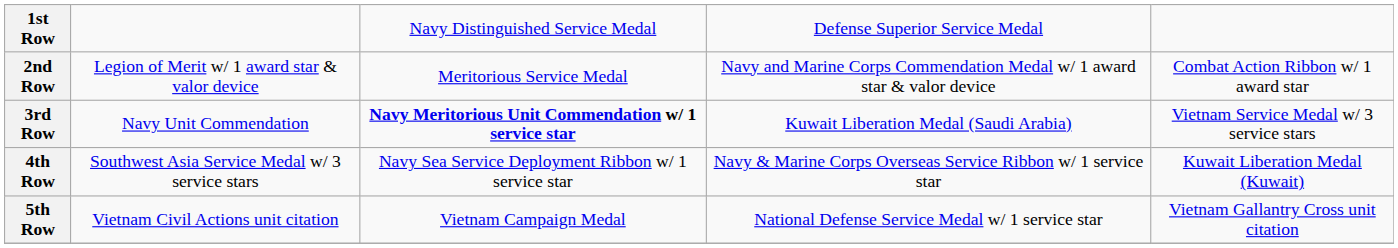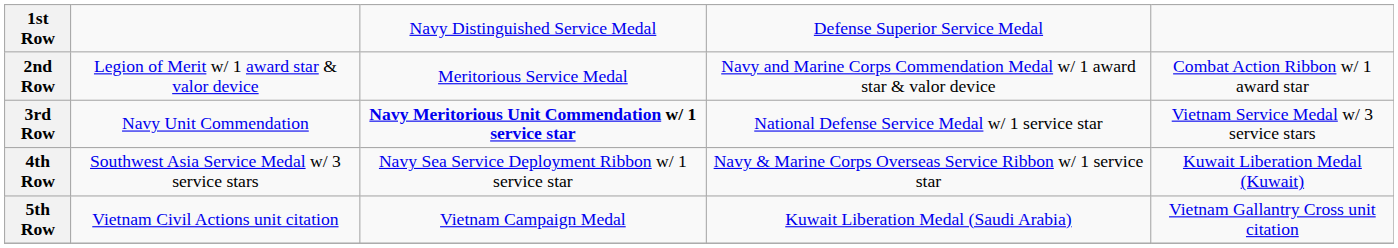 <table class="wikitable" style="margin:1em auto; text-align:center;">
 <tr>
 <th>1st Row</th>
 <td></td>
 <td><a href='#'>Navy Distinguished Service Medal</a></td>
 <td><a href='#'>Defense Superior Service Medal</a></td>
 <td></td>
 </tr>
 <tr>
 <th>2nd Row</th>
 <td><a href='#'>Legion of Merit</a> w/ 1 <a href='#'>award star</a> & <a href='#'>valor device</a></td>
 <td><a href='#'>Meritorious Service Medal</a></td>
 <td><a href='#'>Navy and Marine Corps Commendation Medal</a> w/ 1 award star & valor device</td>
 <td><a href='#'>Combat Action Ribbon</a> w/ 1 award star</td>
 </tr>
 <tr>
 <th>3rd Row</th>
 <td><a href='#'>Navy Unit Commendation</a></td>
 <td><strong><a href='#'>Navy Meritorious Unit Commendation</a> w/ 1 <a href='#'>service star</a></strong></td>
-<td><a href='#'>Kuwait Liberation Medal (Saudi Arabia)</a></td>
+<td><a href='#'>National Defense Service Medal</a> w/ 1 service star</td>
 <td><a href='#'>Vietnam Service Medal</a> w/ 3 service stars</td>
 </tr>
 <tr>
 <th>4th Row</th>
 <td><a href='#'>Southwest Asia Service Medal</a> w/ 3 service stars</td>
 <td><a href='#'>Navy Sea Service Deployment Ribbon</a> w/ 1 service star</td>
 <td><a href='#'>Navy & Marine Corps Overseas Service Ribbon</a> w/ 1 service star</td>
 <td><a href='#'>Kuwait Liberation Medal (Kuwait)</a></td>
 </tr>
 <tr>
 <th>5th Row</th>
 <td><a href='#'>Vietnam Civil Actions unit citation</a></td>
 <td><a href='#'>Vietnam Campaign Medal</a></td>
-<td><a href='#'>National Defense Service Medal</a> w/ 1 service star</td>
+<td><a href='#'>Kuwait Liberation Medal (Saudi Arabia)</a></td>
 <td><a href='#'>Vietnam Gallantry Cross unit citation</a></td>
 </tr>
 <tr>
 </tr>
 </table>
